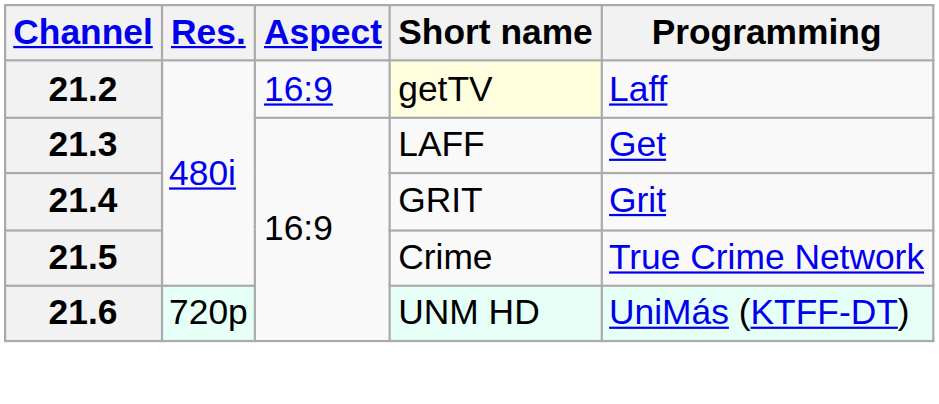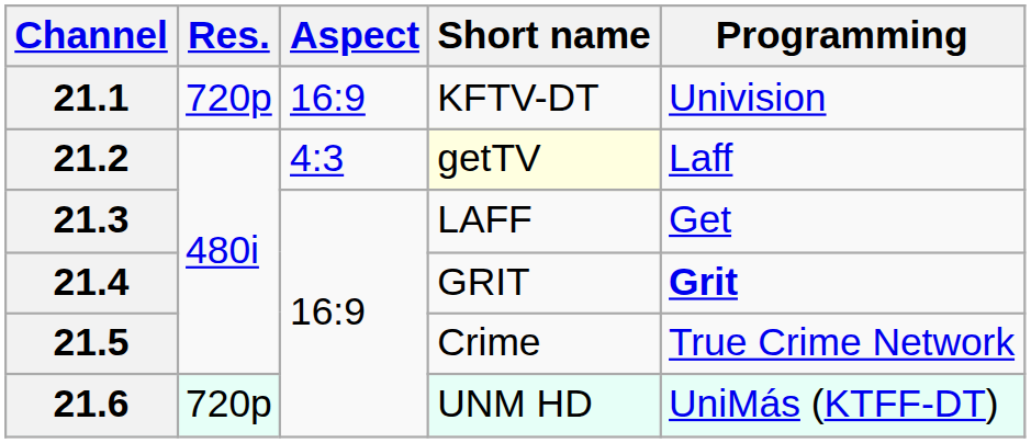 <table class="wikitable">
 <tr>
 <th><a href='#'>Channel</a></th>
 <th><a href='#'>Res.</a></th>
 <th><a href='#'>Aspect</a></th>
 <th>Short name</th>
 <th>Programming</th>
 </tr>
 <tr>
+<th scope = "row">21.1</th>
+<td><a href='#'>720p</a></td>
+<td><a href='#'>16:9</a></td>
+<td>KFTV-DT</td>
+<td><a href='#'>Univision</a></td>
+</tr>
+<tr>
 <th scope = "row">21.2</th>
 <td rowspan=4><a href='#'>480i</a></td>
-<td><a href='#'>16:9</a></td>
+<td><a href='#'>4:3</a></td>
 <td style="background: lightyellow;">getTV</td>
 <td><a href='#'>Laff</a></td>
 </tr>
 <tr>
 <th scope = "row">21.3</th>
 <td rowspan=4>16:9</td>
 <td>LAFF</td>
 <td><a href='#'>Get</a></td>
 </tr>
 <tr>
 <th scope = "row">21.4</th>
 <td>GRIT</td>
-<td><a href='#'>Grit</a></td>
+<td><strong><a href='#'>Grit</a></strong></td>
 </tr>
 <tr>
 <th scope = "row">21.5</th>
 <td>Crime</td>
 <td><a href='#'>True Crime Network</a></td>
 </tr>
 <tr style="background-color: #E6FFF7;">
 <th scope = "row">21.6</th>
 <td>720p</td>
 <td>UNM HD</td>
 <td><a href='#'>UniMás</a> (<a href='#'>KTFF-DT</a>)</td>
 </tr>
 </table>
